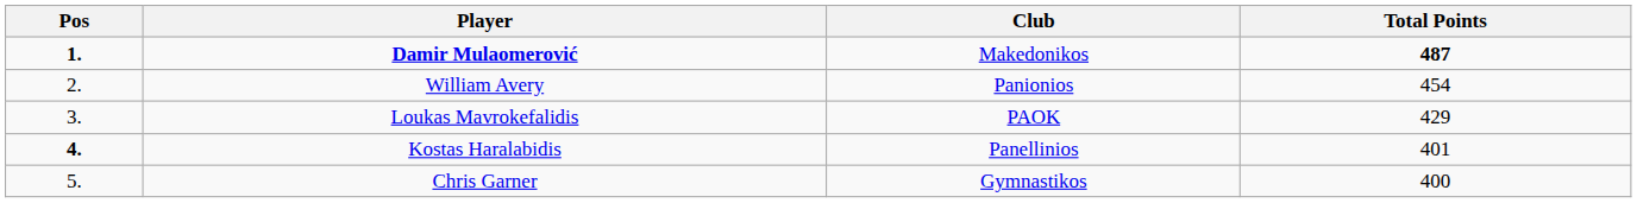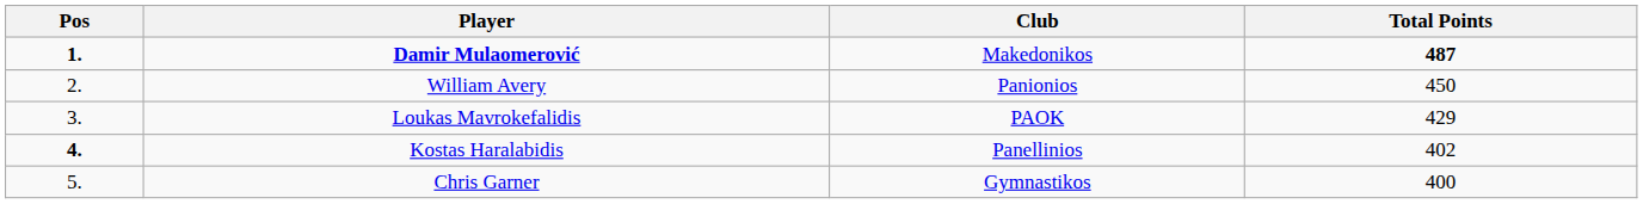 <table class="wikitable" style="text-align: center;" width="65%">
 <tr>
 <th>Pos</th>
 <th>Player</th>
 <th>Club</th>
 <th>Total Points</th>
 </tr>
 <tr>
 <td align="center"><strong>1.</strong></td>
 <td> <strong><a href='#'>Damir Mulaomerović</a></strong></td>
 <td><a href='#'>Makedonikos</a></td>
 <td align="center"><strong>487</strong></td>
 </tr>
 <tr>
 <td align="center">2.</td>
 <td> <a href='#'>William Avery</a></td>
 <td><a href='#'>Panionios</a></td>
-<td align="center">454</td>
+<td align="center">450</td>
 </tr>
 <tr>
 <td align="center">3.</td>
 <td> <a href='#'>Loukas Mavrokefalidis</a></td>
 <td><a href='#'>PAOK</a></td>
 <td align="center">429</td>
 </tr>
 <tr>
 <td align="center"><strong>4.</strong></td>
 <td> <a href='#'>Kostas Haralabidis</a></td>
 <td><a href='#'>Panellinios</a></td>
-<td align="center">401</td>
+<td align="center">402</td>
 </tr>
 <tr>
 <td align="center">5.</td>
 <td> <a href='#'>Chris Garner</a></td>
 <td><a href='#'>Gymnastikos</a></td>
 <td align="center">400</td>
 </tr>
 </table>
